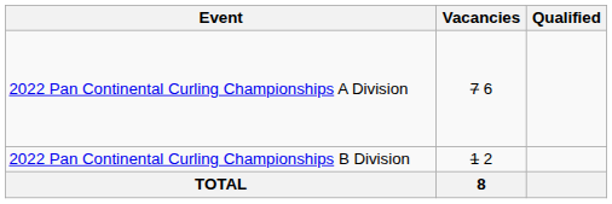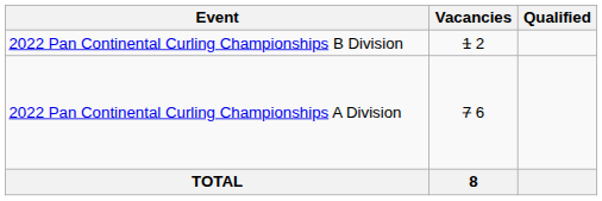 <table class="wikitable" style="width:600px;">
 <tr>
 <th>Event</th>
 <th>Vacancies</th>
 <th>Qualified</th>
 </tr>
 <tr>
+<td><a href='#'>2022 Pan Continental Curling Championships</a> B Division</td>
+<td align=center><s>1</s> 2</td>
+<td><br></td>
+</tr>
+<tr>
 <td><a href='#'>2022 Pan Continental Curling Championships</a> A Division</td>
 <td align=center><s>7</s> 6</td>
 <td><br><br><br><br><br><br><s></s></td>
-</tr>
-<tr>
-<td><a href='#'>2022 Pan Continental Curling Championships</a> B Division</td>
-<td align=center><s>1</s> 2</td>
-<td><br></td>
 </tr>
 <tr>
 <th>TOTAL</th>
 <th>8</th>
 <th></th>
 </tr>
 </table>
